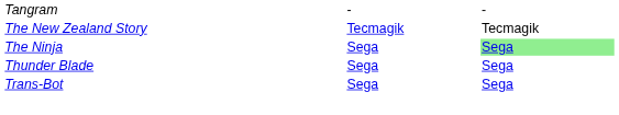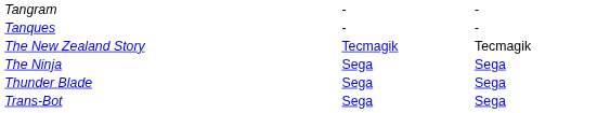 <table style="width:100%;">
 <tr>
 <td style="width:46%;"><em>Tangram</em></td>
 <td style="width:18%;">-</td>
 <td style="width:18%;">-</td>
 <td style="width:18%;"></td>
+</tr>
+<tr>
+<td><em><a href='#'>Tanques</a></em></td>
+<td>-</td>
+<td>-</td>
+<td></td>
 </tr>
 <tr>
 <td><em><a href='#'>The New Zealand Story</a></em></td>
 <td><a href='#'>Tecmagik</a></td>
 <td>Tecmagik</td>
 <td></td>
 </tr>
 <tr>
 <td><em><a href='#'>The Ninja</a></em></td>
 <td><a href='#'>Sega</a></td>
-<td style="background: lightgreen;"><a href='#'>Sega</a></td>
+<td><a href='#'>Sega</a></td>
 <td></td>
 </tr>
 <tr>
 <td><em><a href='#'>Thunder Blade</a></em></td>
 <td><a href='#'>Sega</a></td>
 <td><a href='#'>Sega</a></td>
 <td></td>
 </tr>
 <tr>
 <td><em><a href='#'>Trans-Bot</a></em></td>
 <td><a href='#'>Sega</a></td>
 <td><a href='#'>Sega</a></td>
 <td></td>
 </tr>
 </table>
